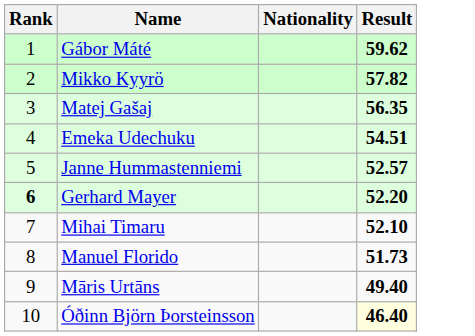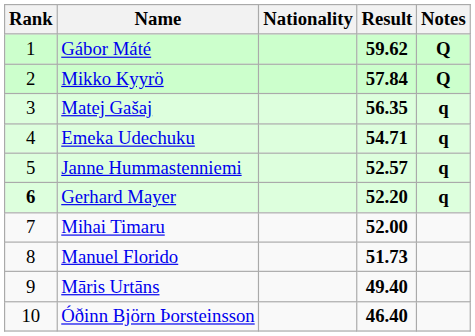 <table class="wikitable sortable" style="text-align:center">
 <tr>
 <th>Rank</th>
 <th>Name</th>
 <th>Nationality</th>
 <th>Result</th>
+<th>Notes</th>
 </tr>
 <tr bgcolor=ccffcc>
 <td>1</td>
 <td align=left><a href='#'>Gábor Máté</a></td>
 <td align=left></td>
 <td><strong>59.62</strong></td>
+<td><strong>Q</strong></td>
 </tr>
 <tr bgcolor=ccffcc>
 <td>2</td>
 <td align=left><a href='#'>Mikko Kyyrö</a></td>
 <td align=left></td>
-<td><strong>57.82</strong></td>
+<td><strong>57.84</strong></td>
+<td><strong>Q</strong></td>
 </tr>
 <tr bgcolor=ddffdd>
 <td>3</td>
 <td align=left><a href='#'>Matej Gašaj</a></td>
 <td align=left></td>
 <td><strong>56.35</strong></td>
+<td><strong>q</strong></td>
 </tr>
 <tr bgcolor=ddffdd>
 <td>4</td>
 <td align=left><a href='#'>Emeka Udechuku</a></td>
 <td align=left></td>
-<td><strong>54.51</strong></td>
+<td><strong>54.71</strong></td>
+<td><strong>q</strong></td>
 </tr>
 <tr bgcolor=ddffdd>
 <td>5</td>
 <td align=left><a href='#'>Janne Hummastenniemi</a></td>
 <td align=left></td>
 <td><strong>52.57</strong></td>
+<td><strong>q</strong></td>
 </tr>
 <tr bgcolor=ddffdd>
 <td><strong>6</strong></td>
 <td align=left><a href='#'>Gerhard Mayer</a></td>
 <td align=left></td>
 <td><strong>52.20</strong></td>
+<td><strong>q</strong></td>
 </tr>
 <tr>
 <td>7</td>
 <td align=left><a href='#'>Mihai Timaru</a></td>
 <td align=left></td>
-<td><strong>52.10</strong></td>
+<td><strong>52.00</strong></td>
+<td></td>
 </tr>
 <tr>
 <td>8</td>
 <td align=left><a href='#'>Manuel Florido</a></td>
 <td align=left></td>
 <td><strong>51.73</strong></td>
+<td></td>
 </tr>
 <tr>
 <td>9</td>
 <td align=left><a href='#'>Māris Urtāns</a></td>
 <td align=left></td>
 <td><strong>49.40</strong></td>
+<td></td>
 </tr>
 <tr>
 <td>10</td>
 <td align=left><a href='#'>Óðinn Björn Þorsteinsson</a></td>
 <td align=left></td>
-<td style="background: lightyellow;"><strong>46.40</strong></td>
+<td><strong>46.40</strong></td>
+<td></td>
 </tr>
 </table>
